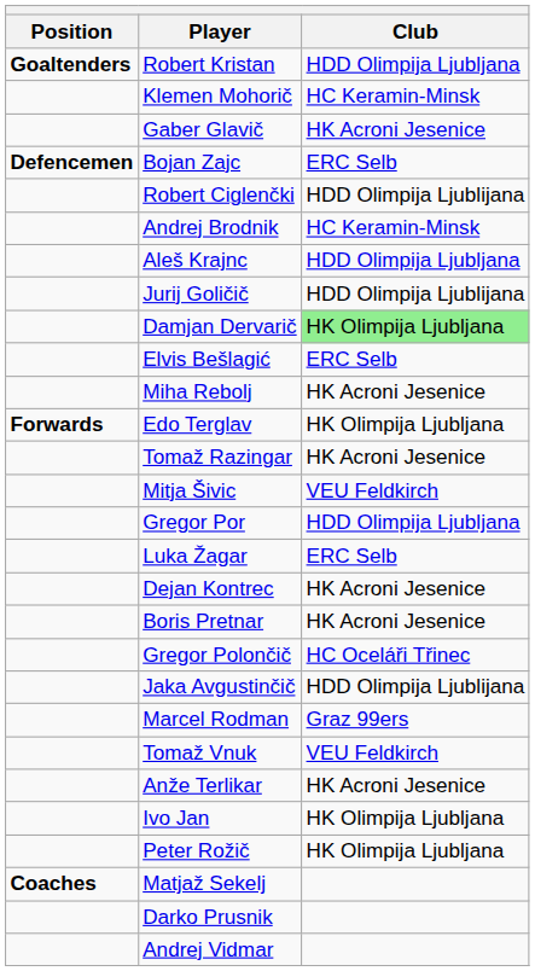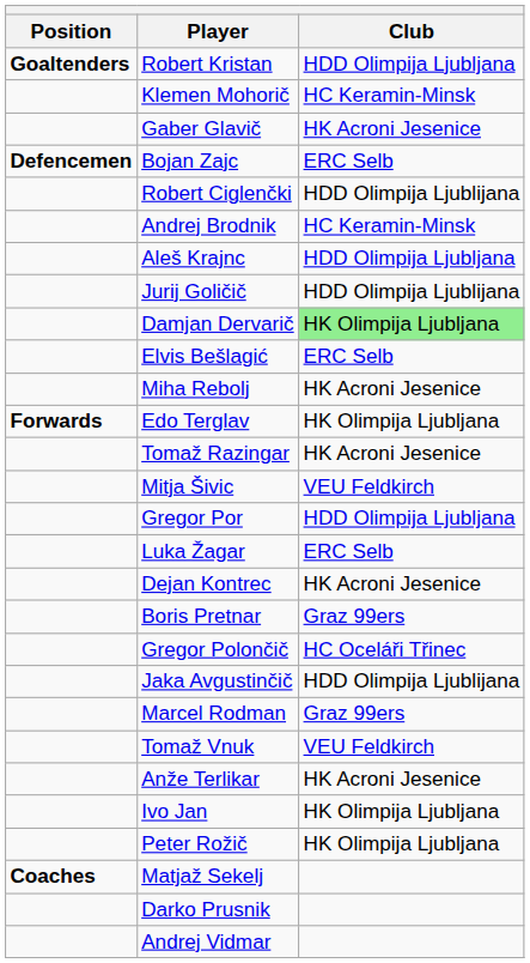 <table class=wikitable>
 <tr>
 <th colspan="7"></th>
 </tr>
 <tr>
 <th>Position</th>
 <th>Player</th>
 <th>Club</th>
 </tr>
 <tr>
 <td><strong>Goaltenders</strong></td>
 <td><a href='#'>Robert Kristan</a></td>
 <td><a href='#'>HDD Olimpija Ljubljana</a></td>
 </tr>
 <tr>
 <td></td>
 <td><a href='#'>Klemen Mohorič</a></td>
 <td><a href='#'>HC Keramin-Minsk</a></td>
 </tr>
 <tr>
 <td></td>
 <td><a href='#'>Gaber Glavič</a></td>
 <td><a href='#'>HK Acroni Jesenice</a></td>
 </tr>
 <tr>
 <td><strong>Defencemen</strong></td>
 <td><a href='#'>Bojan Zajc</a></td>
 <td><a href='#'>ERC Selb</a></td>
 </tr>
 <tr>
 <td></td>
 <td><a href='#'>Robert Ciglenčki</a></td>
 <td>HDD Olimpija Ljublijana</td>
 </tr>
 <tr>
 <td></td>
 <td><a href='#'>Andrej Brodnik</a></td>
 <td><a href='#'>HC Keramin-Minsk</a></td>
 </tr>
 <tr>
 <td></td>
 <td><a href='#'>Aleš Krajnc</a></td>
 <td><a href='#'>HDD Olimpija Ljubljana</a></td>
 </tr>
 <tr>
 <td></td>
 <td><a href='#'>Jurij Goličič</a></td>
 <td>HDD Olimpija Ljublijana</td>
 </tr>
 <tr>
 <td></td>
 <td><a href='#'>Damjan Dervarič</a></td>
 <td style="background: lightgreen;">HK Olimpija Ljubljana</td>
 </tr>
 <tr>
 <td></td>
 <td><a href='#'>Elvis Bešlagić</a></td>
 <td><a href='#'>ERC Selb</a></td>
 </tr>
 <tr>
 <td></td>
 <td><a href='#'>Miha Rebolj</a></td>
 <td>HK Acroni Jesenice</td>
 </tr>
 <tr>
 <td><strong>Forwards</strong></td>
 <td><a href='#'>Edo Terglav</a></td>
 <td>HK Olimpija Ljubljana</td>
 </tr>
 <tr>
 <td></td>
 <td><a href='#'>Tomaž Razingar</a></td>
 <td>HK Acroni Jesenice</td>
 </tr>
 <tr>
 <td></td>
 <td><a href='#'>Mitja Šivic</a></td>
 <td><a href='#'>VEU Feldkirch</a></td>
 </tr>
 <tr>
 <td></td>
 <td><a href='#'>Gregor Por</a></td>
 <td><a href='#'>HDD Olimpija Ljubljana</a></td>
 </tr>
 <tr>
 <td></td>
 <td><a href='#'>Luka Žagar</a></td>
 <td><a href='#'>ERC Selb</a></td>
 </tr>
 <tr>
 <td></td>
 <td><a href='#'>Dejan Kontrec</a></td>
 <td>HK Acroni Jesenice</td>
 </tr>
 <tr>
 <td></td>
 <td><a href='#'>Boris Pretnar</a></td>
-<td>HK Acroni Jesenice</td>
+<td><a href='#'>Graz 99ers</a></td>
 </tr>
 <tr>
 <td></td>
 <td><a href='#'>Gregor Polončič</a></td>
 <td><a href='#'>HC Oceláři Třinec</a></td>
 </tr>
 <tr>
 <td></td>
 <td><a href='#'>Jaka Avgustinčič</a></td>
 <td>HDD Olimpija Ljublijana</td>
 </tr>
 <tr>
 <td></td>
 <td><a href='#'>Marcel Rodman</a></td>
 <td><a href='#'>Graz 99ers</a></td>
 </tr>
 <tr>
 <td></td>
 <td><a href='#'>Tomaž Vnuk</a></td>
 <td><a href='#'>VEU Feldkirch</a></td>
 </tr>
 <tr>
 <td></td>
 <td><a href='#'>Anže Terlikar</a></td>
 <td>HK Acroni Jesenice</td>
 </tr>
 <tr>
 <td></td>
 <td><a href='#'>Ivo Jan</a></td>
 <td>HK Olimpija Ljubljana</td>
 </tr>
 <tr>
 <td></td>
 <td><a href='#'>Peter Rožič</a></td>
 <td>HK Olimpija Ljubljana</td>
 </tr>
 <tr>
 <td><strong>Coaches</strong></td>
 <td><a href='#'>Matjaž Sekelj</a></td>
 <td></td>
 </tr>
 <tr>
 <td></td>
 <td><a href='#'>Darko Prusnik</a></td>
 <td></td>
 </tr>
 <tr>
 <td></td>
 <td><a href='#'>Andrej Vidmar</a></td>
 <td></td>
 </tr>
 <tr>
 </tr>
 </table>
